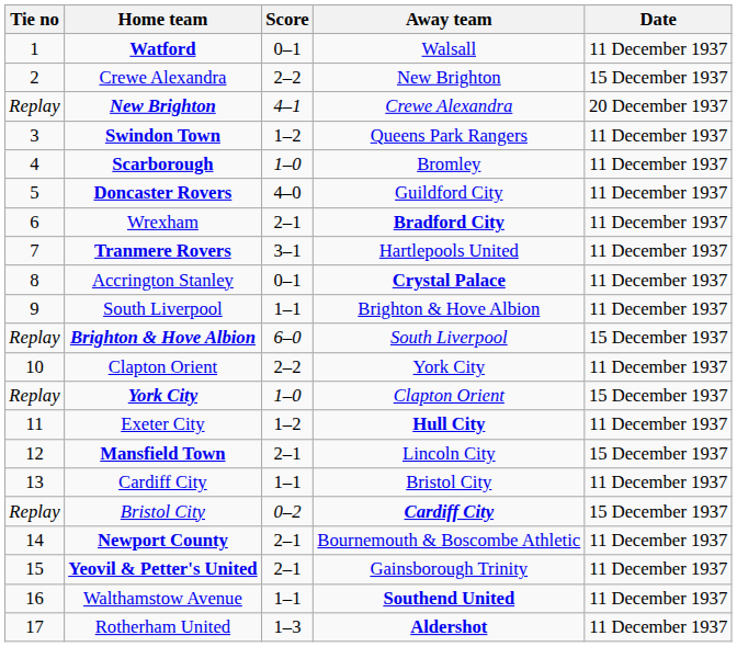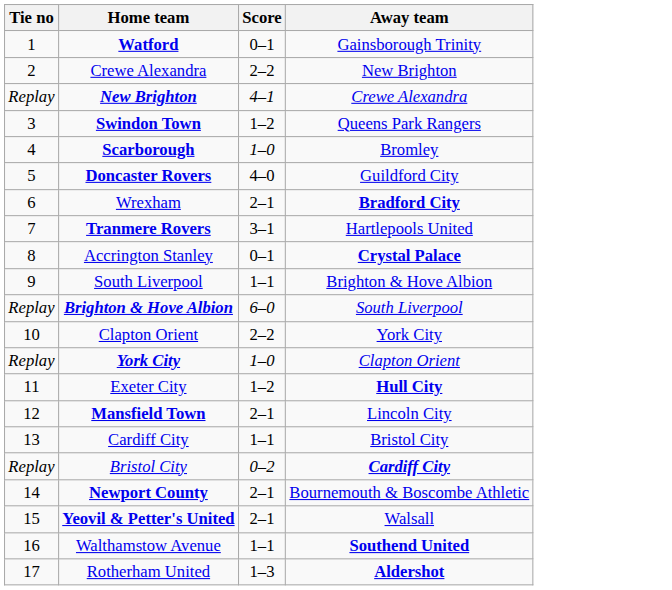 <table class="wikitable" style="text-align: center">
 <tr>
 <th>Tie no</th>
 <th>Home team</th>
 <th>Score</th>
 <th>Away team</th>
-<th>Date</th>
 </tr>
 <tr>
 <td>1</td>
 <td><strong><a href='#'>Watford</a></strong></td>
 <td>0–1</td>
-<td><a href='#'>Walsall</a></td>
-<td>11 December 1937</td>
+<td><a href='#'>Gainsborough Trinity</a></td>
 </tr>
 <tr>
 <td>2</td>
 <td><a href='#'>Crewe Alexandra</a></td>
 <td>2–2</td>
 <td><a href='#'>New Brighton</a></td>
-<td>15 December 1937</td>
 </tr>
 <tr>
 <td><em>Replay</em></td>
 <td><strong><em><a href='#'>New Brighton</a></em></strong></td>
 <td><em>4–1</em></td>
 <td><em><a href='#'>Crewe Alexandra</a></em></td>
-<td>20 December 1937</td>
 </tr>
 <tr>
 <td>3</td>
 <td><strong><a href='#'>Swindon Town</a></strong></td>
 <td>1–2</td>
 <td><a href='#'>Queens Park Rangers</a></td>
-<td>11 December 1937</td>
 </tr>
 <tr>
 <td>4</td>
 <td><strong><a href='#'>Scarborough</a></strong></td>
 <td><em>1–0</em></td>
 <td><a href='#'>Bromley</a></td>
-<td>11 December 1937</td>
 </tr>
 <tr>
 <td>5</td>
 <td><strong><a href='#'>Doncaster Rovers</a></strong></td>
 <td>4–0</td>
 <td><a href='#'>Guildford City</a></td>
-<td>11 December 1937</td>
 </tr>
 <tr>
 <td>6</td>
 <td><a href='#'>Wrexham</a></td>
 <td>2–1</td>
 <td><strong><a href='#'>Bradford City</a></strong></td>
-<td>11 December 1937</td>
 </tr>
 <tr>
 <td>7</td>
 <td><strong><a href='#'>Tranmere Rovers</a></strong></td>
 <td>3–1</td>
 <td><a href='#'>Hartlepools United</a></td>
-<td>11 December 1937</td>
 </tr>
 <tr>
 <td>8</td>
 <td><a href='#'>Accrington Stanley</a></td>
 <td>0–1</td>
 <td><strong><a href='#'>Crystal Palace</a></strong></td>
-<td>11 December 1937</td>
 </tr>
 <tr>
 <td>9</td>
 <td><a href='#'>South Liverpool</a></td>
 <td>1–1</td>
 <td><a href='#'>Brighton & Hove Albion</a></td>
-<td>11 December 1937</td>
 </tr>
 <tr>
 <td><em>Replay</em></td>
 <td><strong><em><a href='#'>Brighton & Hove Albion</a></em></strong></td>
 <td><em>6–0</em></td>
 <td><em><a href='#'>South Liverpool</a></em></td>
-<td>15 December 1937</td>
 </tr>
 <tr>
 <td>10</td>
 <td><a href='#'>Clapton Orient</a></td>
 <td>2–2</td>
 <td><a href='#'>York City</a></td>
-<td>11 December 1937</td>
 </tr>
 <tr>
 <td><em>Replay</em></td>
 <td><strong><em><a href='#'>York City</a></em></strong></td>
 <td><em>1–0</em></td>
 <td><em><a href='#'>Clapton Orient</a></em></td>
-<td>15 December 1937</td>
 </tr>
 <tr>
 <td>11</td>
 <td><a href='#'>Exeter City</a></td>
 <td>1–2</td>
 <td><strong><a href='#'>Hull City</a></strong></td>
-<td>11 December 1937</td>
 </tr>
 <tr>
 <td>12</td>
 <td><strong><a href='#'>Mansfield Town</a></strong></td>
 <td>2–1</td>
 <td><a href='#'>Lincoln City</a></td>
-<td>15 December 1937</td>
 </tr>
 <tr>
 <td>13</td>
 <td><a href='#'>Cardiff City</a></td>
 <td>1–1</td>
 <td><a href='#'>Bristol City</a></td>
-<td>11 December 1937</td>
 </tr>
 <tr>
 <td><em>Replay</em></td>
 <td><em><a href='#'>Bristol City</a></em></td>
 <td><em>0–2</em></td>
 <td><strong><em><a href='#'>Cardiff City</a></em></strong></td>
-<td>15 December 1937</td>
 </tr>
 <tr>
 <td>14</td>
 <td><strong><a href='#'>Newport County</a></strong></td>
 <td>2–1</td>
 <td><a href='#'>Bournemouth & Boscombe Athletic</a></td>
-<td>11 December 1937</td>
 </tr>
 <tr>
 <td>15</td>
 <td><strong><a href='#'>Yeovil & Petter's United</a></strong></td>
 <td>2–1</td>
-<td><a href='#'>Gainsborough Trinity</a></td>
-<td>11 December 1937</td>
+<td><a href='#'>Walsall</a></td>
 </tr>
 <tr>
 <td>16</td>
 <td><a href='#'>Walthamstow Avenue</a></td>
 <td>1–1</td>
 <td><strong><a href='#'>Southend United</a></strong></td>
-<td>11 December 1937</td>
 </tr>
 <tr>
 <td>17</td>
 <td><a href='#'>Rotherham United</a></td>
 <td>1–3</td>
 <td><strong><a href='#'>Aldershot</a></strong></td>
-<td>11 December 1937</td>
 </tr>
 </table>
